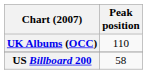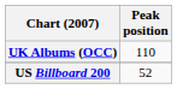 <table class="wikitable plainrowheaders">
 <tr>
 <th scope="col">Chart (2007)</th>
 <th scope="col">Peak<br>position</th>
 </tr>
 <tr>
 <th scope="row"><a href='#'>UK Albums</a> (<a href='#'>OCC</a>)</th>
 <td align="center">110</td>
 </tr>
 <tr>
 </tr>
 <tr>
 <th scope="row">US <a href='#'><em>Billboard</em> 200</a></th>
-<td align="center">58</td>
+<td align="center">52</td>
 </tr>
 </table>
